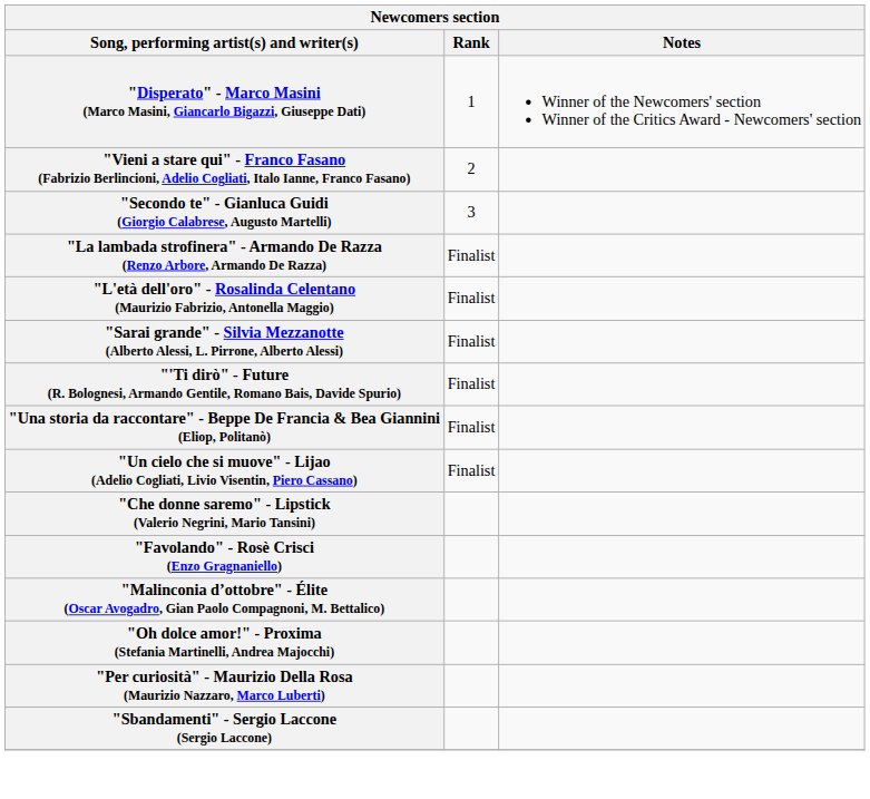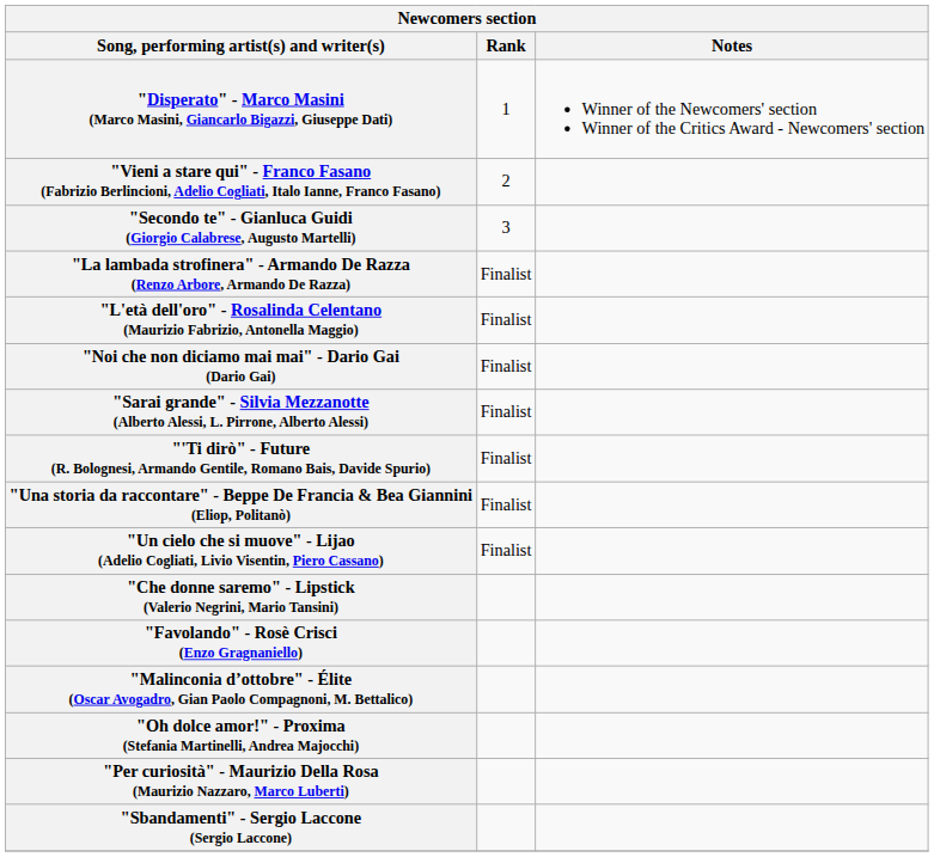 <table class="plainrowheaders wikitable">
 <tr>
 <th colspan="3">Newcomers section </th>
 </tr>
 <tr>
 <th>Song, performing artist(s) and writer(s)</th>
 <th>Rank</th>
 <th>Notes</th>
 </tr>
 <tr>
 <th scope="row">"<a href='#'>Disperato</a>" - <a href='#'>Marco Masini</a>   <br><small>  (Marco Masini, <a href='#'>Giancarlo Bigazzi</a>, Giuseppe Dati)</small></th>
 <td style="text-align:center;">1</td>
 <td><br><ul><li>Winner of the Newcomers' section</li><li>Winner of the Critics Award - Newcomers' section</li></ul></td>
 </tr>
 <tr>
 <th scope="row">"Vieni a stare qui" - <a href='#'>Franco Fasano</a> <br><small>  (Fabrizio Berlincioni, <a href='#'>Adelio Cogliati</a>, Italo Ianne, Franco Fasano)</small></th>
 <td style="text-align:center;">2</td>
 <td></td>
 </tr>
 <tr>
 <th scope="row">"Secondo te" -  Gianluca Guidi <br><small>  (<a href='#'>Giorgio Calabrese</a>, Augusto Martelli)  </small></th>
 <td style="text-align:center;">3</td>
 <td></td>
 </tr>
 <tr>
 <th scope="row">"La lambada strofinera" -  Armando De Razza <br><small>  (<a href='#'>Renzo Arbore</a>, Armando De Razza)</small></th>
 <td style="text-align:center;">Finalist</td>
 <td></td>
 </tr>
 <tr>
 <th scope="row">"L'età dell'oro" -  <a href='#'>Rosalinda Celentano</a>  <br><small>  (Maurizio Fabrizio, Antonella Maggio)</small></th>
+<td style="text-align:center;">Finalist</td>
+<td></td>
+</tr>
+<tr>
+<th scope="row">"Noi che non diciamo mai mai" -  Dario Gai <br><small> (Dario Gai)</small></th>
 <td style="text-align:center;">Finalist</td>
 <td></td>
 </tr>
 <tr>
 <th scope="row">"Sarai grande" -  <a href='#'>Silvia Mezzanotte</a> <br><small>  (Alberto Alessi, L. Pirrone, Alberto Alessi)</small></th>
 <td style="text-align:center;">Finalist</td>
 <td></td>
 </tr>
 <tr>
 <th scope="row">"'Ti dirò" -  Future <br><small>   (R. Bolognesi, Armando Gentile, Romano Bais, Davide Spurio)</small></th>
 <td style="text-align:center;">Finalist</td>
 <td></td>
 </tr>
 <tr>
 <th scope="row">"Una storia da raccontare" - Beppe De Francia & Bea Giannini <br><small>  (Eliop, Politanò)</small></th>
 <td style="text-align:center;">Finalist</td>
 <td></td>
 </tr>
 <tr>
 <th scope="row">"Un cielo che si muove" -  Lijao <br><small>  (Adelio Cogliati, Livio Visentin, <a href='#'>Piero Cassano</a>)</small></th>
 <td style="text-align:center;">Finalist</td>
 <td></td>
 </tr>
 <tr>
 <th scope="row">"Che donne saremo" - Lipstick <br><small>  (Valerio Negrini, Mario Tansini)</small></th>
 <td></td>
 <td></td>
 </tr>
 <tr>
 <th scope="row">"Favolando" -  Rosè Crisci <br><small>  (<a href='#'>Enzo Gragnaniello</a>)</small></th>
 <td></td>
 <td></td>
 </tr>
 <tr>
 <th scope="row">"Malinconia d’ottobre" - Élite <br><small>  (<a href='#'>Oscar Avogadro</a>, Gian Paolo Compagnoni, M. Bettalico)</small></th>
 <td></td>
 <td></td>
 </tr>
 <tr>
 <th scope="row">"Oh dolce amor!" - Proxima <br><small>  (Stefania Martinelli, Andrea Majocchi)</small></th>
 <td></td>
 <td></td>
 </tr>
 <tr>
 <th scope="row">"Per curiosità" - Maurizio Della Rosa   <br><small>  (Maurizio Nazzaro, <a href='#'>Marco Luberti</a>)</small></th>
 <td></td>
 <td></td>
 </tr>
 <tr>
 <th scope="row">"Sbandamenti" -  Sergio Laccone  <br><small>  (Sergio Laccone)</small></th>
 <td></td>
 <td></td>
 </tr>
 <tr>
 </tr>
 </table>
